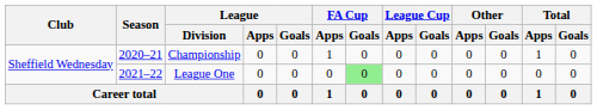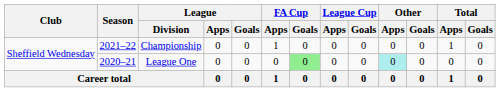 <table class=wikitable style="text-align: center;">
 <tr>
 <th rowspan=2>Club</th>
 <th rowspan=2>Season</th>
 <th colspan=3>League</th>
 <th colspan=2><a href='#'>FA Cup</a></th>
 <th colspan=2><a href='#'>League Cup</a></th>
 <th colspan=2>Other</th>
 <th colspan=2>Total</th>
 </tr>
 <tr>
 <th>Division</th>
 <th>Apps</th>
 <th>Goals</th>
 <th>Apps</th>
 <th>Goals</th>
 <th>Apps</th>
 <th>Goals</th>
 <th>Apps</th>
 <th>Goals</th>
 <th>Apps</th>
 <th>Goals</th>
 </tr>
 <tr>
 <td rowspan="2"><a href='#'>Sheffield Wednesday</a></td>
-<td><a href='#'>2020–21</a></td>
+<td><a href='#'>2021–22</a></td>
 <td><a href='#'>Championship</a></td>
 <td>0</td>
 <td>0</td>
 <td>1</td>
 <td>0</td>
 <td>0</td>
 <td>0</td>
 <td>0</td>
 <td>0</td>
 <td>1</td>
 <td>0</td>
 </tr>
 <tr>
-<td><a href='#'>2021–22</a></td>
+<td><a href='#'>2020–21</a></td>
 <td><a href='#'>League One</a></td>
 <td>0</td>
 <td>0</td>
 <td>0</td>
 <td style="background: lightgreen;">0</td>
 <td>0</td>
 <td>0</td>
-<td>0</td>
+<td style="background: paleturquoise;">0</td>
 <td>0</td>
 <td>0</td>
 <td>0</td>
 </tr>
 <tr>
 <th colspan="3">Career total</th>
 <th>0</th>
 <th>0</th>
 <th>1</th>
 <th>0</th>
 <th>0</th>
 <th>0</th>
 <th>0</th>
 <th>0</th>
 <th>1</th>
 <th>0</th>
 </tr>
 </table>
